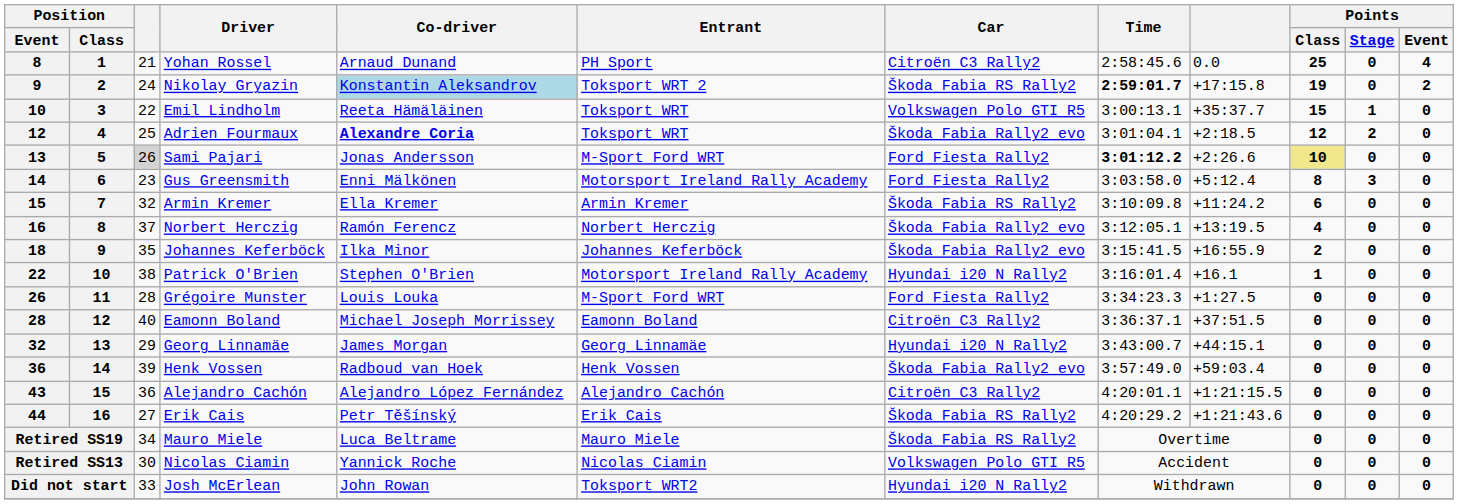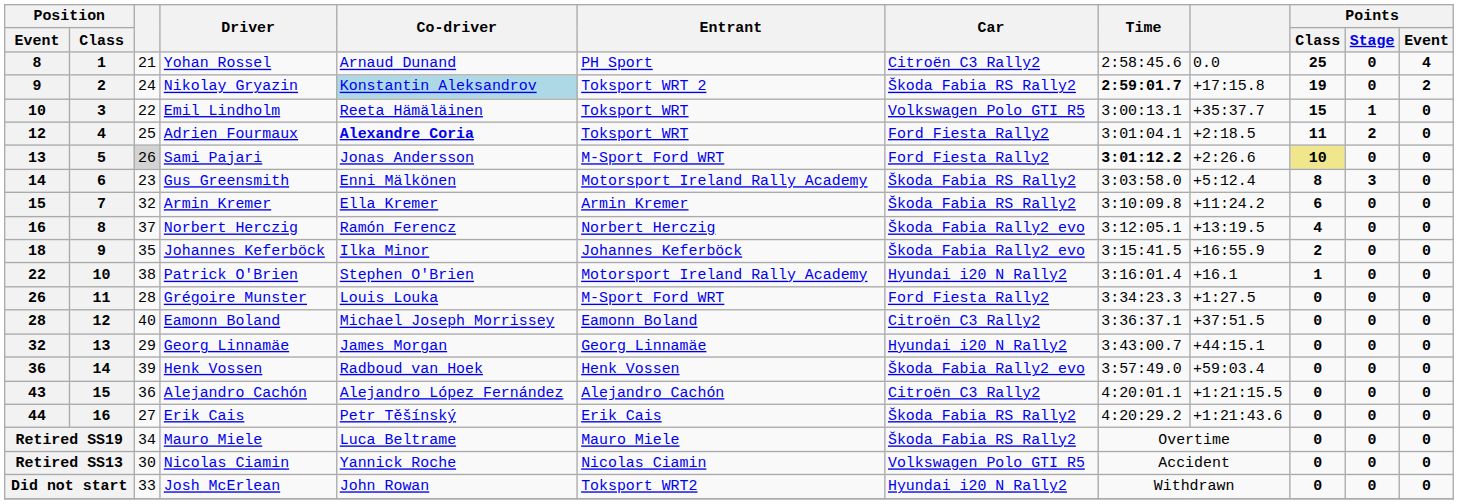 <table class="wikitable" width=85% style="font-size: 85%;">
 <tr>
 <th colspan="2">Position</th>
 <th rowspan="2"></th>
 <th rowspan="2">Driver</th>
 <th rowspan="2">Co-driver</th>
 <th rowspan="2">Entrant</th>
 <th rowspan="2">Car</th>
 <th rowspan="2">Time</th>
 <th rowspan="2"></th>
 <th colspan="3">Points</th>
 </tr>
 <tr>
 <th>Event</th>
 <th>Class</th>
 <th>Class</th>
 <th><a href='#'>Stage</a></th>
 <th>Event</th>
 </tr>
 <tr>
 <th>8</th>
 <th>1</th>
 <td align="center">21</td>
 <td><a href='#'>Yohan Rossel</a></td>
 <td><a href='#'>Arnaud Dunand</a></td>
 <td><a href='#'>PH Sport</a></td>
 <td><a href='#'>Citroën C3 Rally2</a></td>
 <td>2:58:45.6</td>
 <td>0.0</td>
 <td align="center"><strong>25</strong></td>
 <td align="center"><strong>0</strong></td>
 <td align="center"><strong>4</strong></td>
 </tr>
 <tr>
 <th>9</th>
 <th>2</th>
 <td align="center">24</td>
 <td><a href='#'>Nikolay Gryazin</a></td>
 <td style="background: lightblue;"><a href='#'>Konstantin Aleksandrov</a></td>
 <td><a href='#'>Toksport WRT 2</a></td>
 <td><a href='#'>Škoda Fabia RS Rally2</a></td>
 <td><strong>2:59:01.7</strong></td>
 <td>+17:15.8</td>
 <td align="center"><strong>19</strong></td>
 <td align="center"><strong>0</strong></td>
 <td align="center"><strong>2</strong></td>
 </tr>
 <tr>
 <th>10</th>
 <th>3</th>
 <td align="center">22</td>
 <td><a href='#'>Emil Lindholm</a></td>
 <td><a href='#'>Reeta Hämäläinen</a></td>
 <td><a href='#'>Toksport WRT</a></td>
 <td><a href='#'>Volkswagen Polo GTI R5</a></td>
 <td>3:00:13.1</td>
 <td>+35:37.7</td>
 <td align="center"><strong>15</strong></td>
 <td align="center"><strong>1</strong></td>
 <td align="center"><strong>0</strong></td>
 </tr>
 <tr>
 <th>12</th>
 <th>4</th>
 <td align="center">25</td>
 <td><a href='#'>Adrien Fourmaux</a></td>
 <td><strong><a href='#'>Alexandre Coria</a></strong></td>
 <td><a href='#'>Toksport WRT</a></td>
-<td><a href='#'>Škoda Fabia Rally2 evo</a></td>
+<td><a href='#'>Ford Fiesta Rally2</a></td>
 <td>3:01:04.1</td>
 <td>+2:18.5</td>
-<td align="center"><strong>12</strong></td>
+<td align="center"><strong>11</strong></td>
 <td align="center"><strong>2</strong></td>
 <td align="center"><strong>0</strong></td>
 </tr>
 <tr>
 <th>13</th>
 <th>5</th>
 <td align="center" style="background: lightgrey;">26</td>
 <td><a href='#'>Sami Pajari</a></td>
 <td><a href='#'>Jonas Andersson</a></td>
 <td><a href='#'>M-Sport Ford WRT</a></td>
 <td><a href='#'>Ford Fiesta Rally2</a></td>
 <td><strong>3:01:12.2</strong></td>
 <td>+2:26.6</td>
 <td align="center" style="background: khaki;"><strong>10</strong></td>
 <td align="center"><strong>0</strong></td>
 <td align="center"><strong>0</strong></td>
 </tr>
 <tr>
 <th>14</th>
 <th>6</th>
 <td align="center">23</td>
 <td><a href='#'>Gus Greensmith</a></td>
 <td><a href='#'>Enni Mälkönen</a></td>
 <td><a href='#'>Motorsport Ireland Rally Academy</a></td>
-<td><a href='#'>Ford Fiesta Rally2</a></td>
+<td><a href='#'>Škoda Fabia RS Rally2</a></td>
 <td>3:03:58.0</td>
 <td>+5:12.4</td>
 <td align="center"><strong>8</strong></td>
 <td align="center"><strong>3</strong></td>
 <td align="center"><strong>0</strong></td>
 </tr>
 <tr>
 <th>15</th>
 <th>7</th>
 <td align="center">32</td>
 <td><a href='#'>Armin Kremer</a></td>
 <td><a href='#'>Ella Kremer</a></td>
 <td><a href='#'>Armin Kremer</a></td>
 <td><a href='#'>Škoda Fabia RS Rally2</a></td>
 <td>3:10:09.8</td>
 <td>+11:24.2</td>
 <td align="center"><strong>6</strong></td>
 <td align="center"><strong>0</strong></td>
 <td align="center"><strong>0</strong></td>
 </tr>
 <tr>
 <th>16</th>
 <th>8</th>
 <td align="center">37</td>
 <td><a href='#'>Norbert Herczig</a></td>
 <td><a href='#'>Ramón Ferencz</a></td>
 <td><a href='#'>Norbert Herczig</a></td>
 <td><a href='#'>Škoda Fabia Rally2 evo</a></td>
 <td>3:12:05.1</td>
 <td>+13:19.5</td>
 <td align="center"><strong>4</strong></td>
 <td align="center"><strong>0</strong></td>
 <td align="center"><strong>0</strong></td>
 </tr>
 <tr>
 <th>18</th>
 <th>9</th>
 <td align="center">35</td>
 <td><a href='#'>Johannes Keferböck</a></td>
 <td><a href='#'>Ilka Minor</a></td>
 <td><a href='#'>Johannes Keferböck</a></td>
 <td><a href='#'>Škoda Fabia Rally2 evo</a></td>
 <td>3:15:41.5</td>
 <td>+16:55.9</td>
 <td align="center"><strong>2</strong></td>
 <td align="center"><strong>0</strong></td>
 <td align="center"><strong>0</strong></td>
 </tr>
 <tr>
 <th>22</th>
 <th>10</th>
 <td align="center">38</td>
 <td><a href='#'>Patrick O'Brien</a></td>
 <td><a href='#'>Stephen O'Brien</a></td>
 <td><a href='#'>Motorsport Ireland Rally Academy</a></td>
 <td><a href='#'>Hyundai i20 N Rally2</a></td>
 <td>3:16:01.4</td>
 <td>+16.1</td>
 <td align="center"><strong>1</strong></td>
 <td align="center"><strong>0</strong></td>
 <td align="center"><strong>0</strong></td>
 </tr>
 <tr>
 <th>26</th>
 <th>11</th>
 <td align="center">28</td>
 <td><a href='#'>Grégoire Munster</a></td>
 <td><a href='#'>Louis Louka</a></td>
 <td><a href='#'>M-Sport Ford WRT</a></td>
 <td><a href='#'>Ford Fiesta Rally2</a></td>
 <td>3:34:23.3</td>
 <td>+1:27.5</td>
 <td align="center"><strong>0</strong></td>
 <td align="center"><strong>0</strong></td>
 <td align="center"><strong>0</strong></td>
 </tr>
 <tr>
 <th>28</th>
 <th>12</th>
 <td align="center">40</td>
 <td><a href='#'>Eamonn Boland</a></td>
 <td><a href='#'>Michael Joseph Morrissey</a></td>
 <td><a href='#'>Eamonn Boland</a></td>
 <td><a href='#'>Citroën C3 Rally2</a></td>
 <td>3:36:37.1</td>
 <td>+37:51.5</td>
 <td align="center"><strong>0</strong></td>
 <td align="center"><strong>0</strong></td>
 <td align="center"><strong>0</strong></td>
 </tr>
 <tr>
 <th>32</th>
 <th>13</th>
 <td align="center">29</td>
 <td><a href='#'>Georg Linnamäe</a></td>
 <td><a href='#'>James Morgan</a></td>
 <td><a href='#'>Georg Linnamäe</a></td>
 <td><a href='#'>Hyundai i20 N Rally2</a></td>
 <td>3:43:00.7</td>
 <td>+44:15.1</td>
 <td align="center"><strong>0</strong></td>
 <td align="center"><strong>0</strong></td>
 <td align="center"><strong>0</strong></td>
 </tr>
 <tr>
 <th>36</th>
 <th>14</th>
 <td align="center">39</td>
 <td><a href='#'>Henk Vossen</a></td>
 <td><a href='#'>Radboud van Hoek</a></td>
 <td><a href='#'>Henk Vossen</a></td>
 <td><a href='#'>Škoda Fabia Rally2 evo</a></td>
 <td>3:57:49.0</td>
 <td>+59:03.4</td>
 <td align="center"><strong>0</strong></td>
 <td align="center"><strong>0</strong></td>
 <td align="center"><strong>0</strong></td>
 </tr>
 <tr>
 <th>43</th>
 <th>15</th>
 <td align="center">36</td>
 <td><a href='#'>Alejandro Cachón</a></td>
 <td><a href='#'>Alejandro López Fernández</a></td>
 <td><a href='#'>Alejandro Cachón</a></td>
 <td><a href='#'>Citroën C3 Rally2</a></td>
 <td>4:20:01.1</td>
 <td>+1:21:15.5</td>
 <td align="center"><strong>0</strong></td>
 <td align="center"><strong>0</strong></td>
 <td align="center"><strong>0</strong></td>
 </tr>
 <tr>
 <th>44</th>
 <th>16</th>
 <td align="center">27</td>
 <td><a href='#'>Erik Cais</a></td>
 <td><a href='#'>Petr Těšínský</a></td>
 <td><a href='#'>Erik Cais</a></td>
 <td><a href='#'>Škoda Fabia RS Rally2</a></td>
 <td>4:20:29.2</td>
 <td>+1:21:43.6</td>
 <td align="center"><strong>0</strong></td>
 <td align="center"><strong>0</strong></td>
 <td align="center"><strong>0</strong></td>
 </tr>
 <tr>
 <th colspan="2">Retired SS19</th>
 <td align="center">34</td>
 <td><a href='#'>Mauro Miele</a></td>
 <td><a href='#'>Luca Beltrame</a></td>
 <td><a href='#'>Mauro Miele</a></td>
 <td><a href='#'>Škoda Fabia RS Rally2</a></td>
 <td colspan="2" align="center">Overtime</td>
 <td align="center"><strong>0</strong></td>
 <td align="center"><strong>0</strong></td>
 <td align="center"><strong>0</strong></td>
 </tr>
 <tr>
 <th colspan="2">Retired SS13</th>
 <td align="center">30</td>
 <td><a href='#'>Nicolas Ciamin</a></td>
 <td><a href='#'>Yannick Roche</a></td>
 <td><a href='#'>Nicolas Ciamin</a></td>
 <td><a href='#'>Volkswagen Polo GTI R5</a></td>
 <td colspan="2" align="center">Accident</td>
 <td align="center"><strong>0</strong></td>
 <td align="center"><strong>0</strong></td>
 <td align="center"><strong>0</strong></td>
 </tr>
 <tr>
 <th colspan="2">Did not start</th>
 <td align="center">33</td>
 <td><a href='#'>Josh McErlean</a></td>
 <td><a href='#'>John Rowan</a></td>
 <td><a href='#'>Toksport WRT2</a></td>
 <td><a href='#'>Hyundai i20 N Rally2</a></td>
 <td colspan="2" align="center">Withdrawn</td>
 <td align="center"><strong>0</strong></td>
 <td align="center"><strong>0</strong></td>
 <td align="center"><strong>0</strong></td>
 </tr>
 <tr>
 </tr>
 </table>
